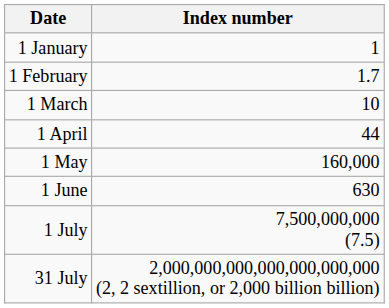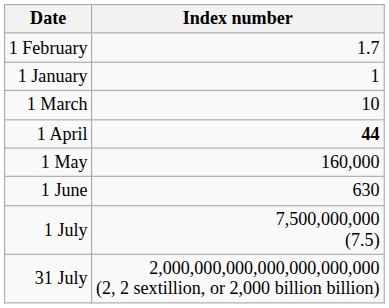 <table class="wikitable" style="text-align:right">
 <tr>
 <th>Date</th>
 <th>Index number</th>
 </tr>
 <tr>
+<td>1 February</td>
+<td>1.7</td>
+</tr>
+<tr>
 <td>1 January</td>
 <td>1</td>
-</tr>
-<tr>
-<td>1 February</td>
-<td>1.7</td>
 </tr>
 <tr>
 <td>1 March</td>
 <td>10</td>
 </tr>
 <tr>
 <td>1 April</td>
-<td>44</td>
+<td><strong>44</strong></td>
 </tr>
 <tr>
 <td>1 May</td>
 <td>160,000</td>
 </tr>
 <tr>
 <td>1 June</td>
 <td>630</td>
 </tr>
 <tr>
 <td>1 July</td>
 <td>7,500,000,000<br>(7.5)</td>
 </tr>
 <tr>
 <td>31 July</td>
 <td>2,000,000,000,000,000,000,000<br>(2, 2 sextillion, or 2,000 billion billion)</td>
 </tr>
 </table>
